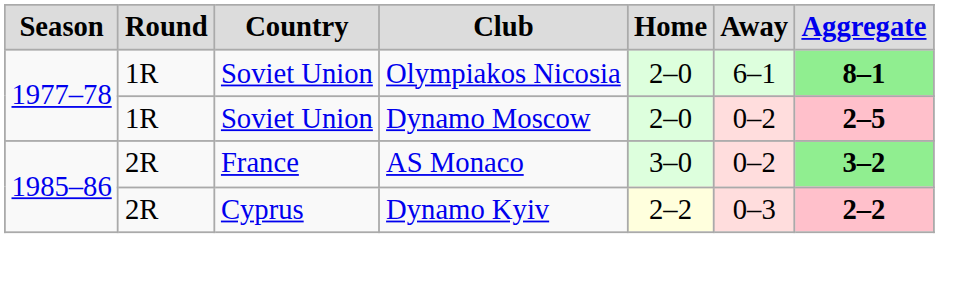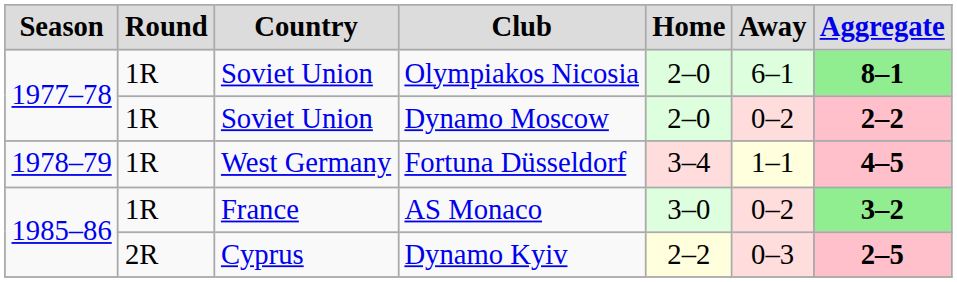 <table class="wikitable" style="text-align: center;">
 <tr>
 <th style="background:#DCDCDC">Season</th>
 <th style="background:#DCDCDC">Round</th>
 <th style="background:#DCDCDC">Country</th>
 <th style="background:#DCDCDC">Club</th>
 <th style="background:#DCDCDC">Home</th>
 <th style="background:#DCDCDC">Away</th>
 <th style="background:#DCDCDC"><a href='#'>Aggregate</a></th>
 </tr>
 <tr>
 <td rowspan=2 align=left><a href='#'>1977–78</a></td>
 <td align=left>1R</td>
 <td align=left> <a href='#'>Soviet Union</a></td>
 <td align=left><a href='#'>Olympiakos Nicosia</a></td>
 <td bgcolor="#ddffdd">2–0</td>
 <td bgcolor="#ddffdd">6–1</td>
 <td bgcolor=lightgreen style="text-align:center;"><strong>8–1</strong></td>
 </tr>
 <tr>
 <td align=left>1R</td>
 <td align=left> <a href='#'>Soviet Union</a></td>
 <td align=left><a href='#'>Dynamo Moscow</a></td>
 <td bgcolor="#ddffdd">2–0 </td>
 <td bgcolor="#ffdddd" style="text-align:center;">0–2</td>
-<td bgcolor=pink style="text-align:center;"><strong>2–5</strong></td>
+<td bgcolor=pink style="text-align:center;"><strong>2–2 </strong></td>
+</tr>
+<tr>
+<td align=left><a href='#'>1978–79</a></td>
+<td align=left>1R</td>
+<td align=left> <a href='#'>West Germany</a></td>
+<td align=left><a href='#'>Fortuna Düsseldorf</a></td>
+<td bgcolor="#ffdddd" style="text-align:center;">3–4</td>
+<td bgcolor="#ffffdd" style="text-align:center;">1–1</td>
+<td bgcolor=pink style="text-align:center;"><strong>4–5</strong></td>
 </tr>
 <tr>
 <td rowspan=2 align=left><a href='#'>1985–86</a></td>
-<td align=left>2R</td>
+<td align=left>1R</td>
 <td align=left> <a href='#'>France</a></td>
 <td align=left><a href='#'>AS Monaco</a></td>
 <td bgcolor="#ddffdd">3–0</td>
 <td bgcolor="#ffdddd" style="text-align:center;">0–2</td>
 <td bgcolor=lightgreen style="text-align:center;"><strong>3–2</strong></td>
 </tr>
 <tr>
 <td align=left>2R</td>
 <td align=left> <a href='#'>Cyprus</a></td>
 <td align=left><a href='#'>Dynamo Kyiv</a></td>
 <td bgcolor="#ffffdd" style="text-align:center;">2–2</td>
 <td bgcolor="#ffdddd" style="text-align:center;">0–3</td>
-<td bgcolor=pink style="text-align:center;"><strong>2–2 </strong></td>
+<td bgcolor=pink style="text-align:center;"><strong>2–5</strong></td>
 </tr>
 </table>
